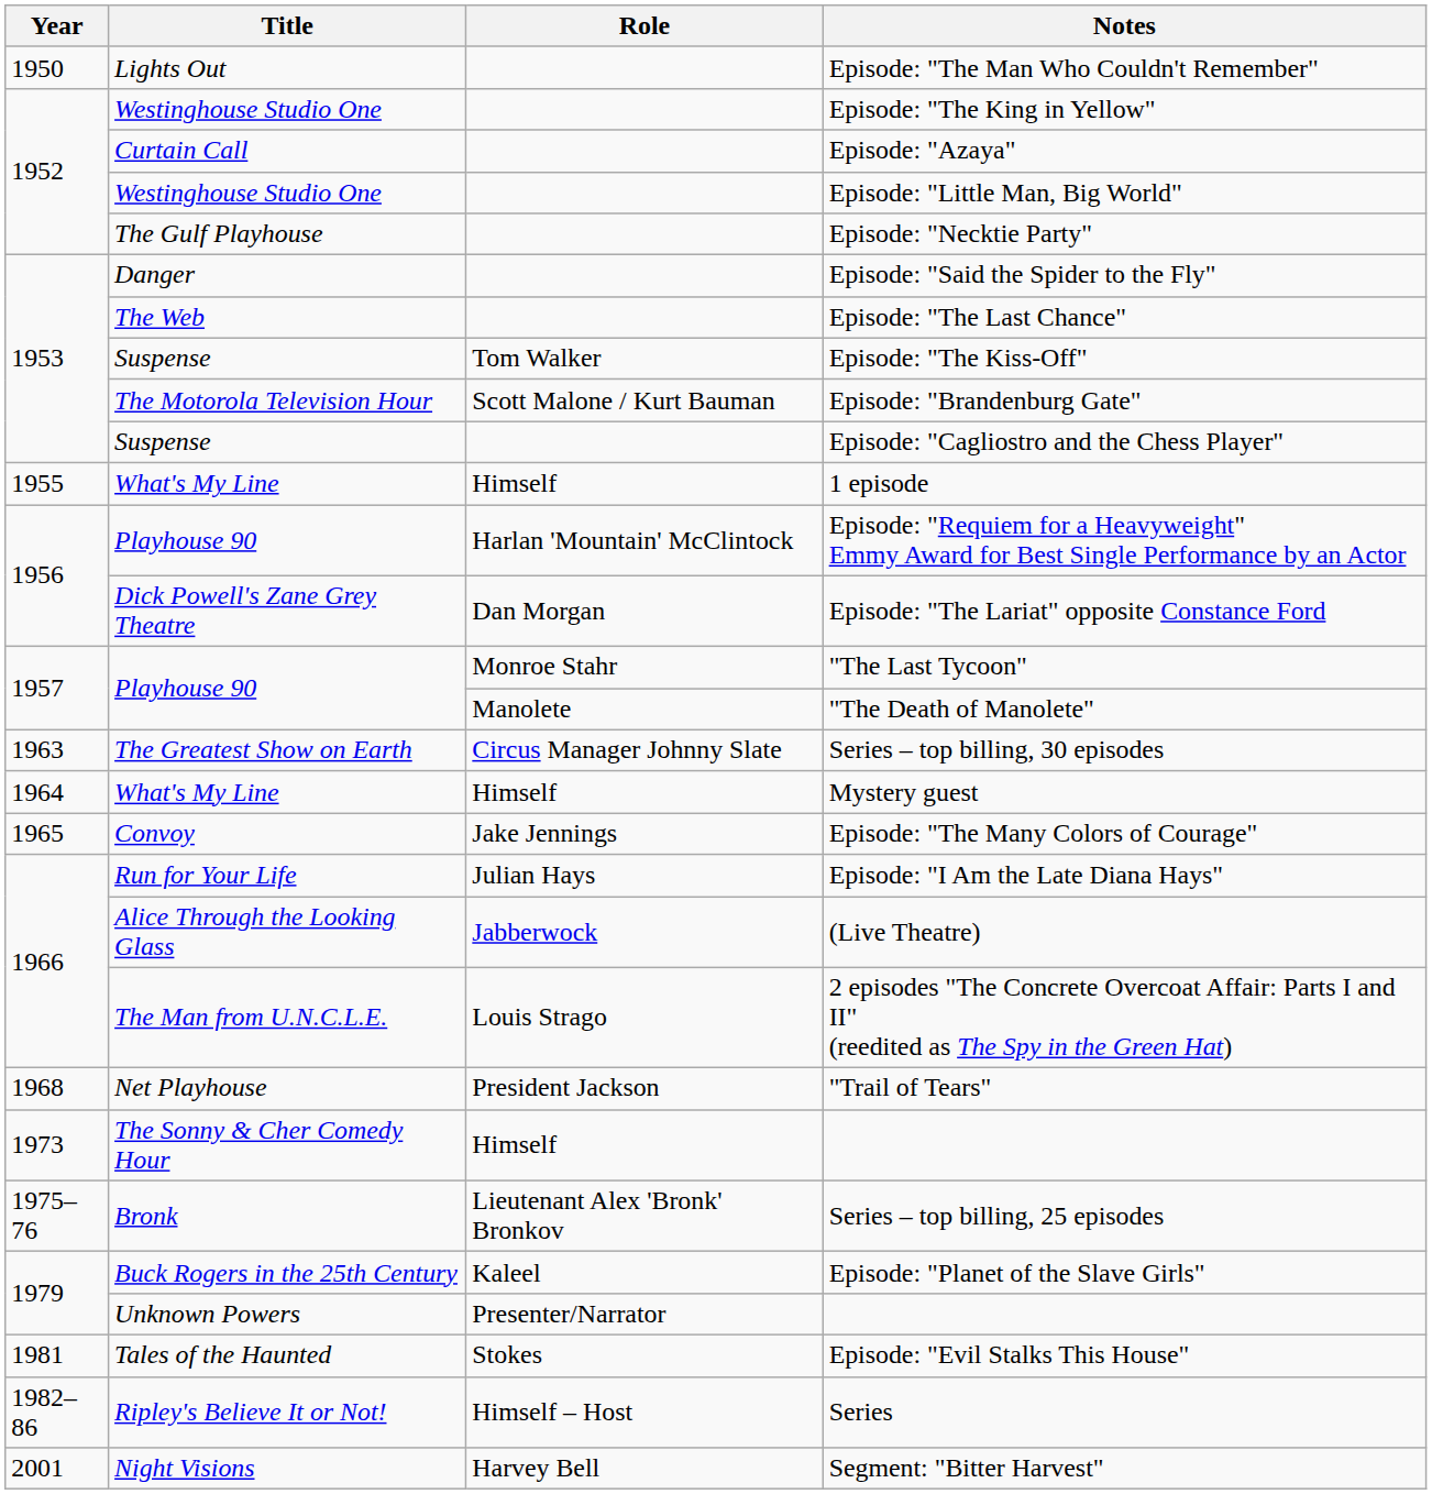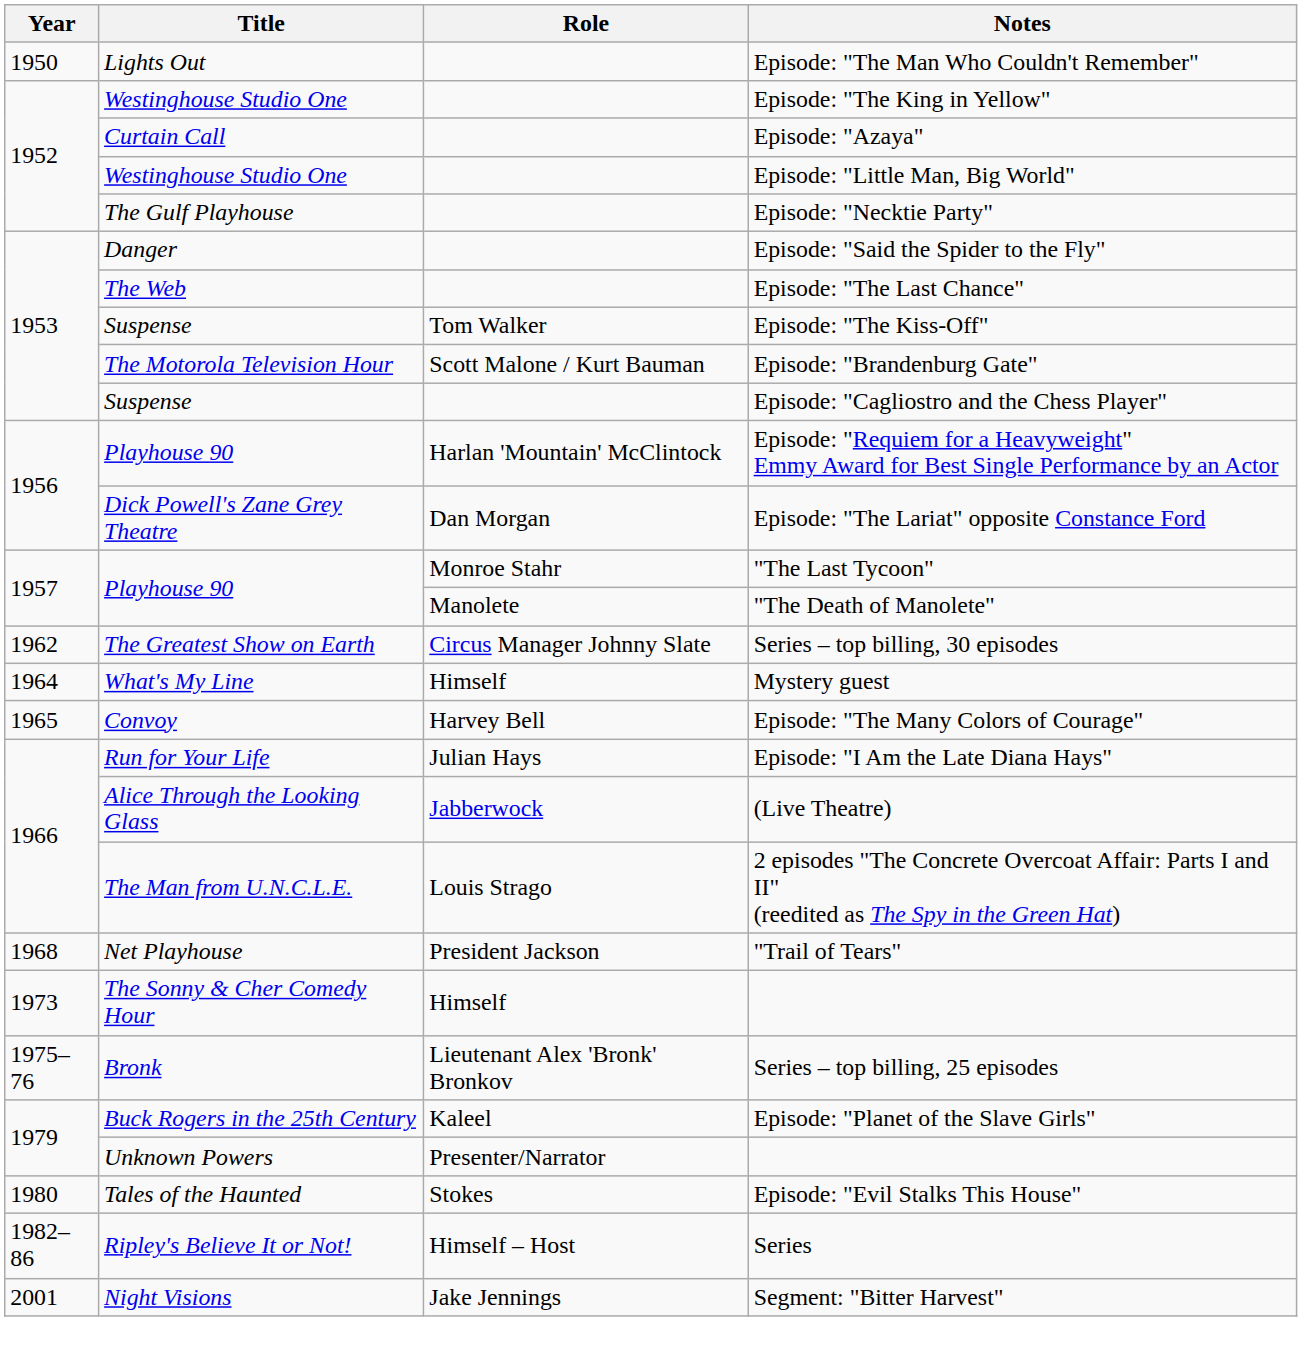 <table class="wikitable sortable">
 <tr>
 <th>Year</th>
 <th>Title</th>
 <th>Role</th>
 <th class="unsortable">Notes</th>
 </tr>
 <tr>
 <td>1950</td>
 <td><em>Lights Out</em></td>
 <td></td>
 <td>Episode: "The Man Who Couldn't Remember"</td>
 </tr>
 <tr>
 <td rowspan="4">1952</td>
 <td><em><a href='#'>Westinghouse Studio One</a></em></td>
 <td></td>
 <td>Episode: "The King in Yellow"</td>
 </tr>
 <tr>
 <td><em><a href='#'>Curtain Call</a></em></td>
 <td></td>
 <td>Episode: "Azaya"</td>
 </tr>
 <tr>
 <td><em><a href='#'>Westinghouse Studio One</a></em></td>
 <td></td>
 <td>Episode: "Little Man, Big World"</td>
 </tr>
 <tr>
 <td><em>The Gulf Playhouse</em></td>
 <td></td>
 <td>Episode: "Necktie Party"</td>
 </tr>
 <tr>
 <td rowspan="5">1953</td>
 <td><em>Danger</em></td>
 <td></td>
 <td>Episode: "Said the Spider to the Fly"</td>
 </tr>
 <tr>
 <td><em><a href='#'>The Web</a></em></td>
 <td></td>
 <td>Episode: "The Last Chance"</td>
 </tr>
 <tr>
 <td><em>Suspense</em></td>
 <td>Tom Walker</td>
 <td>Episode: "The Kiss-Off"</td>
 </tr>
 <tr>
 <td><em><a href='#'>The Motorola Television Hour</a></em></td>
 <td>Scott Malone / Kurt Bauman</td>
 <td>Episode: "Brandenburg Gate"</td>
 </tr>
 <tr>
 <td><em>Suspense</em></td>
 <td></td>
 <td>Episode: "Cagliostro and the Chess Player"</td>
 </tr>
 <tr>
-<td>1955</td>
-<td><em><a href='#'>What's My Line</a></em></td>
-<td>Himself</td>
-<td>1 episode</td>
-</tr>
-<tr>
 <td rowspan="2">1956</td>
 <td><em><a href='#'>Playhouse 90</a></em></td>
 <td>Harlan 'Mountain' McClintock</td>
 <td>Episode: "<a href='#'>Requiem for a Heavyweight</a>"<br><a href='#'>Emmy Award for Best Single Performance by an Actor</a></td>
 </tr>
 <tr>
 <td><em><a href='#'>Dick Powell's Zane Grey Theatre</a></em></td>
 <td>Dan Morgan</td>
 <td>Episode: "The Lariat" opposite <a href='#'>Constance Ford</a></td>
 </tr>
 <tr>
 <td rowspan="2">1957</td>
 <td rowspan="2"><em><a href='#'>Playhouse 90</a></em></td>
 <td>Monroe Stahr</td>
 <td>"The Last Tycoon"</td>
 </tr>
 <tr>
 <td>Manolete</td>
 <td>"The Death of Manolete"</td>
 </tr>
 <tr>
-<td>1963</td>
+<td>1962</td>
 <td><em><a href='#'>The Greatest Show on Earth</a></em></td>
 <td><a href='#'>Circus</a> Manager Johnny Slate</td>
 <td>Series – top billing, 30 episodes</td>
 </tr>
 <tr>
 <td>1964</td>
 <td><em><a href='#'>What's My Line</a></em></td>
 <td>Himself</td>
 <td>Mystery guest</td>
 </tr>
 <tr>
 <td>1965</td>
 <td><em><a href='#'>Convoy</a></em></td>
-<td>Jake Jennings</td>
+<td>Harvey Bell</td>
 <td>Episode: "The Many Colors of Courage"</td>
 </tr>
 <tr>
 <td rowspan="3">1966</td>
 <td><em><a href='#'>Run for Your Life</a></em></td>
 <td>Julian Hays</td>
 <td>Episode: "I Am the Late Diana Hays"</td>
 </tr>
 <tr>
 <td><em><a href='#'>Alice Through the Looking Glass</a></em></td>
 <td><a href='#'>Jabberwock</a></td>
 <td>(Live Theatre)</td>
 </tr>
 <tr>
 <td><em><a href='#'>The Man from U.N.C.L.E.</a></em></td>
 <td>Louis Strago</td>
 <td>2 episodes "The Concrete Overcoat Affair: Parts I and II" <br> (reedited as <em><a href='#'>The Spy in the Green Hat</a></em>)</td>
 </tr>
 <tr>
 <td>1968</td>
 <td><em>Net Playhouse</em></td>
 <td>President Jackson</td>
 <td>"Trail of Tears"</td>
 </tr>
 <tr>
 <td>1973</td>
 <td><em><a href='#'>The Sonny & Cher Comedy Hour</a></em></td>
 <td>Himself</td>
 <td></td>
 </tr>
 <tr>
 <td>1975–76</td>
 <td><em><a href='#'>Bronk</a></em></td>
 <td>Lieutenant Alex 'Bronk' Bronkov</td>
 <td>Series – top billing, 25 episodes</td>
 </tr>
 <tr>
 <td rowspan="2">1979</td>
 <td><em><a href='#'>Buck Rogers in the 25th Century</a></em></td>
 <td>Kaleel</td>
 <td>Episode: "Planet of the Slave Girls"</td>
 </tr>
 <tr>
 <td><em>Unknown Powers</em></td>
 <td>Presenter/Narrator</td>
 <td></td>
 </tr>
 <tr>
-<td>1981</td>
+<td>1980</td>
 <td><em>Tales of the Haunted</em></td>
 <td>Stokes</td>
 <td>Episode: "Evil Stalks This House"</td>
 </tr>
 <tr>
 <td>1982–86</td>
 <td><em><a href='#'>Ripley's Believe It or Not!</a></em></td>
 <td>Himself – Host</td>
 <td>Series</td>
 </tr>
 <tr>
 <td>2001</td>
 <td><em><a href='#'>Night Visions</a></em></td>
-<td>Harvey Bell</td>
+<td>Jake Jennings</td>
 <td>Segment: "Bitter Harvest"</td>
 </tr>
 </table>
